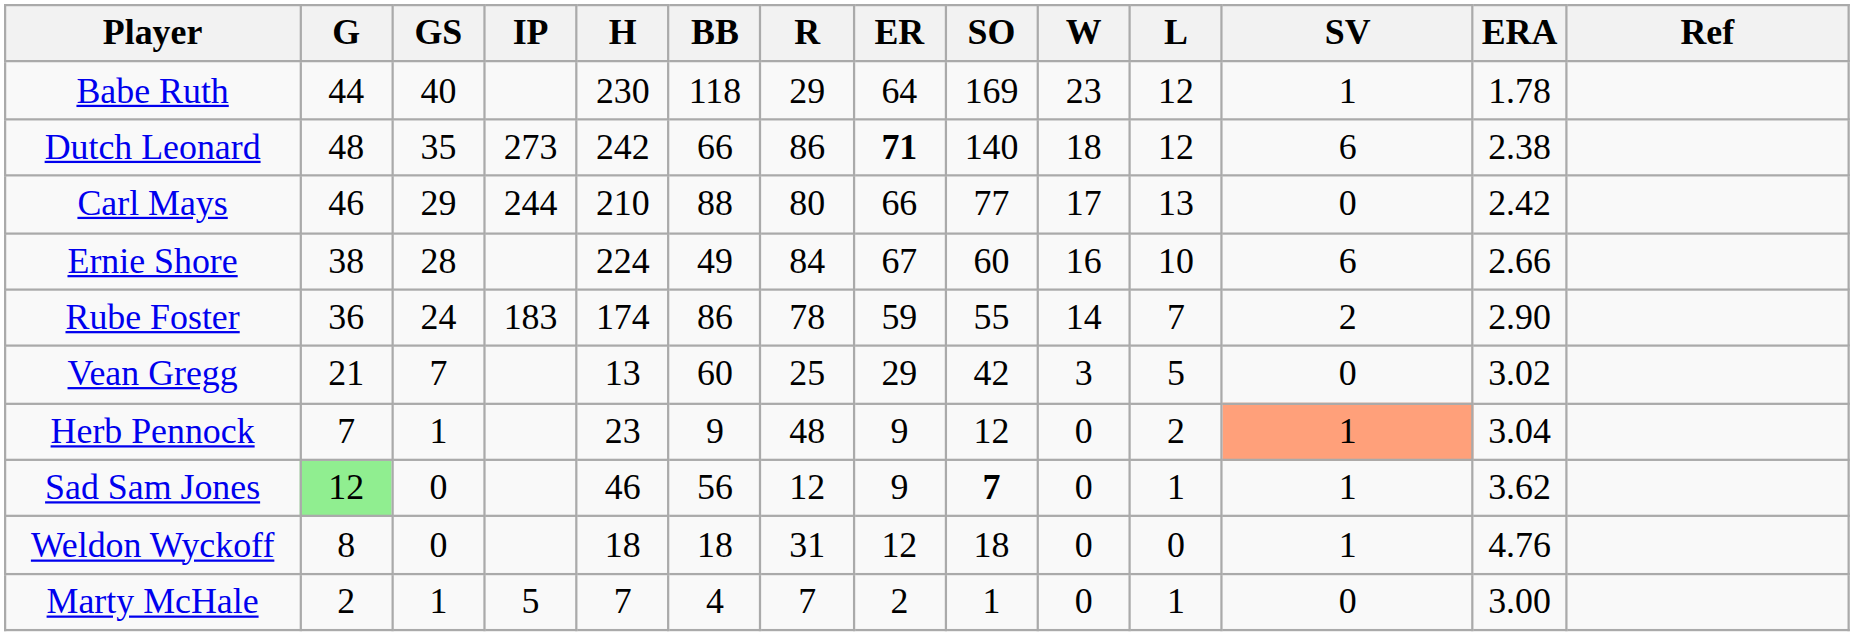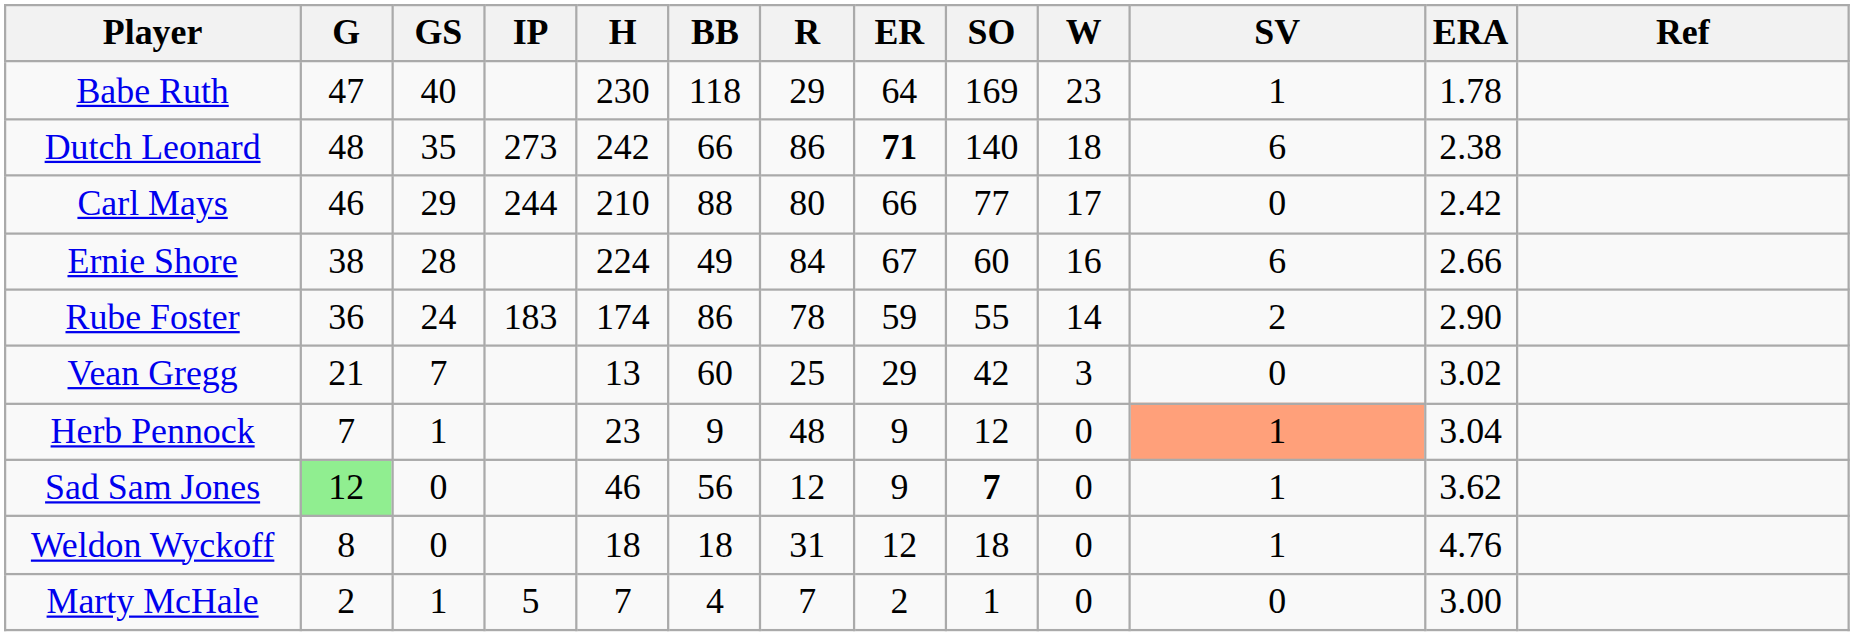 <table class="wikitable sortable" style="text-align:center">
 <tr>
 <th width="16%">Player</th>
 <th width="5%">G</th>
 <th width="5%">GS</th>
 <th width="5%">IP</th>
 <th width="5%">H</th>
 <th width="5%">BB</th>
 <th width="5%">R</th>
 <th width="5%">ER</th>
 <th width="5%">SO</th>
 <th width="5%">W</th>
-<th width="5%">L</th>
 <th>SV</th>
 <th width="5%">ERA</th>
 <th>Ref</th>
 </tr>
 <tr>
 <td><a href='#'>Babe Ruth</a></td>
-<td>44</td>
+<td>47</td>
 <td>40</td>
 <td></td>
 <td>230</td>
 <td>118</td>
 <td>29</td>
 <td>64</td>
 <td>169</td>
 <td>23</td>
-<td>12</td>
 <td>1</td>
 <td>1.78</td>
 <td></td>
 </tr>
 <tr>
 <td><a href='#'>Dutch Leonard</a></td>
 <td>48</td>
 <td>35</td>
 <td>273</td>
 <td>242</td>
 <td>66</td>
 <td>86</td>
 <td><strong>71</strong></td>
 <td>140</td>
 <td>18</td>
-<td>12</td>
 <td>6</td>
 <td>2.38</td>
 <td></td>
 </tr>
 <tr>
 <td><a href='#'>Carl Mays</a></td>
 <td>46</td>
 <td>29</td>
 <td>244</td>
 <td>210</td>
 <td>88</td>
 <td>80</td>
 <td>66</td>
 <td>77</td>
 <td>17</td>
-<td>13</td>
 <td>0</td>
 <td>2.42</td>
 <td></td>
 </tr>
 <tr>
 <td><a href='#'>Ernie Shore</a></td>
 <td>38</td>
 <td>28</td>
 <td></td>
 <td>224</td>
 <td>49</td>
 <td>84</td>
 <td>67</td>
 <td>60</td>
 <td>16</td>
-<td>10</td>
 <td>6</td>
 <td>2.66</td>
 <td></td>
 </tr>
 <tr>
 <td><a href='#'>Rube Foster</a></td>
 <td>36</td>
 <td>24</td>
 <td>183</td>
 <td>174</td>
 <td>86</td>
 <td>78</td>
 <td>59</td>
 <td>55</td>
 <td>14</td>
-<td>7</td>
 <td>2</td>
 <td>2.90</td>
 <td></td>
 </tr>
 <tr>
 <td><a href='#'>Vean Gregg</a></td>
 <td>21</td>
 <td>7</td>
 <td></td>
 <td>13</td>
 <td>60</td>
 <td>25</td>
 <td>29</td>
 <td>42</td>
 <td>3</td>
-<td>5</td>
 <td>0</td>
 <td>3.02</td>
 <td></td>
 </tr>
 <tr>
 <td><a href='#'>Herb Pennock</a></td>
 <td>7</td>
 <td>1</td>
 <td></td>
 <td>23</td>
 <td>9</td>
 <td>48</td>
 <td>9</td>
 <td>12</td>
 <td>0</td>
-<td>2</td>
 <td style="background: lightsalmon;">1</td>
 <td>3.04</td>
 <td></td>
 </tr>
 <tr>
 <td><a href='#'>Sad Sam Jones</a></td>
 <td style="background: lightgreen;">12</td>
 <td>0</td>
 <td></td>
 <td>46</td>
 <td>56</td>
 <td>12</td>
 <td>9</td>
 <td><strong>7</strong></td>
 <td>0</td>
 <td>1</td>
-<td>1</td>
 <td>3.62</td>
 <td></td>
 </tr>
 <tr>
 <td><a href='#'>Weldon Wyckoff</a></td>
 <td>8</td>
 <td>0</td>
 <td></td>
 <td>18</td>
 <td>18</td>
 <td>31</td>
 <td>12</td>
 <td>18</td>
-<td>0</td>
 <td>0</td>
 <td>1</td>
 <td>4.76</td>
 <td></td>
 </tr>
 <tr>
 <td><a href='#'>Marty McHale</a></td>
 <td>2</td>
 <td>1</td>
 <td>5</td>
 <td>7</td>
 <td>4</td>
 <td>7</td>
 <td>2</td>
 <td>1</td>
 <td>0</td>
-<td>1</td>
 <td>0</td>
 <td>3.00</td>
 <td></td>
 </tr>
 </table>
